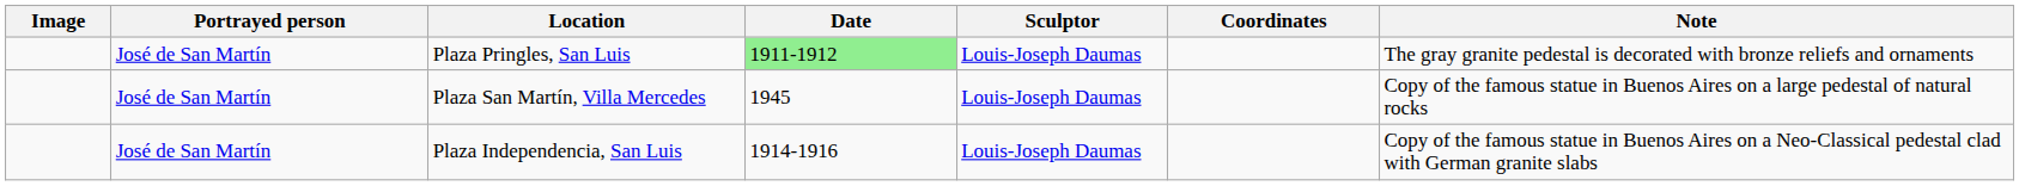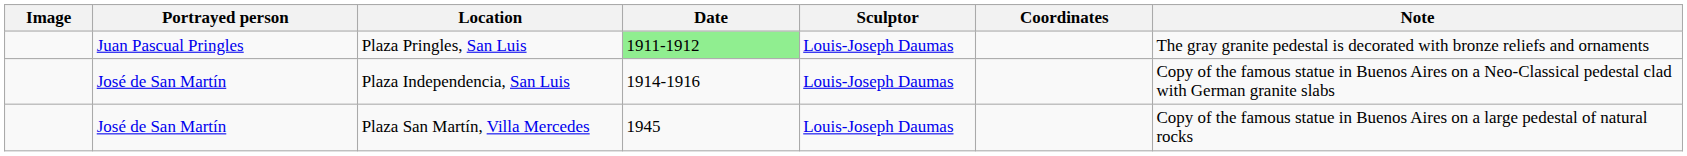 <table class="wikitable sortable"  style="width:100%;">
 <tr>
 <th width="5%" align="left" class="unsortable">Image</th>
 <th width="15%" align="left">Portrayed person</th>
 <th width="15%" align="left">Location</th>
 <th width="10%" align="left">Date</th>
 <th width="10%" align="left">Sculptor</th>
 <th width="10%" align="left">Coordinates</th>
 <th width="30%" align="left">Note</th>
 </tr>
 <tr>
 <td></td>
-<td><a href='#'>José de San Martín</a></td>
+<td><a href='#'>Juan Pascual Pringles</a></td>
 <td>Plaza Pringles, <a href='#'>San Luis</a></td>
 <td style="background: lightgreen;">1911-1912</td>
 <td><a href='#'>Louis-Joseph Daumas</a></td>
 <td></td>
 <td>The gray granite pedestal is decorated with bronze reliefs and ornaments</td>
+</tr>
+<tr>
+<td></td>
+<td><a href='#'>José de San Martín</a></td>
+<td>Plaza Independencia, <a href='#'>San Luis</a></td>
+<td>1914-1916</td>
+<td><a href='#'>Louis-Joseph Daumas</a></td>
+<td></td>
+<td>Copy of the famous statue in Buenos Aires on a Neo-Classical pedestal clad with German granite slabs</td>
 </tr>
 <tr>
 <td></td>
 <td><a href='#'>José de San Martín</a></td>
 <td>Plaza San Martín, <a href='#'>Villa Mercedes</a></td>
 <td>1945</td>
 <td><a href='#'>Louis-Joseph Daumas</a></td>
 <td></td>
 <td>Copy of the famous statue in Buenos Aires on a large pedestal of natural rocks</td>
 </tr>
-<tr>
-<td></td>
-<td><a href='#'>José de San Martín</a></td>
-<td>Plaza Independencia, <a href='#'>San Luis</a></td>
-<td>1914-1916</td>
-<td><a href='#'>Louis-Joseph Daumas</a></td>
-<td></td>
-<td>Copy of the famous statue in Buenos Aires on a Neo-Classical pedestal clad with German granite slabs</td>
-</tr>
 </table>
